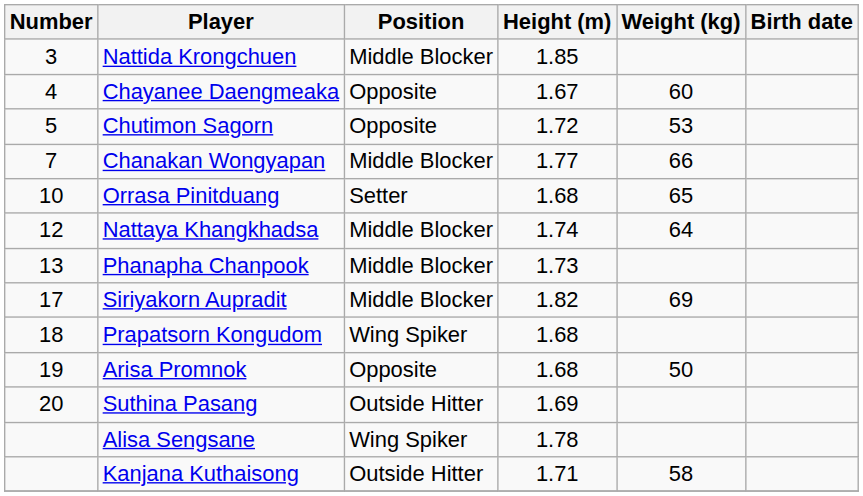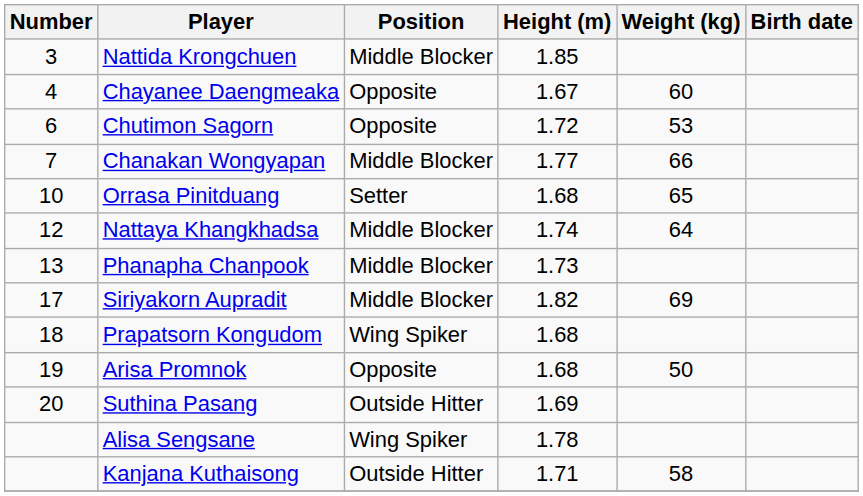 <table class=wikitable style="font-size:100%;">
 <tr>
 <th>Number</th>
 <th>Player</th>
 <th>Position</th>
 <th>Height (m)</th>
 <th>Weight (kg)</th>
 <th>Birth date</th>
 </tr>
 <tr>
 <td align=center>3</td>
 <td> <a href='#'>Nattida Krongchuen</a></td>
 <td>Middle Blocker</td>
 <td align=center>1.85</td>
 <td align=center></td>
 <td></td>
 </tr>
 <tr>
 <td align=center>4</td>
 <td> <a href='#'>Chayanee Daengmeaka</a></td>
 <td>Opposite</td>
 <td align=center>1.67</td>
 <td align=center>60</td>
 <td></td>
 </tr>
 <tr>
-<td align=center>5</td>
+<td align=center>6</td>
 <td> <a href='#'>Chutimon Sagorn</a></td>
 <td>Opposite</td>
 <td align=center>1.72</td>
 <td align=center>53</td>
 <td></td>
 </tr>
 <tr>
 <td align=center>7</td>
 <td> <a href='#'>Chanakan Wongyapan</a></td>
 <td>Middle Blocker</td>
 <td align=center>1.77</td>
 <td align=center>66</td>
 <td></td>
 </tr>
 <tr>
 <td align=center>10</td>
 <td> <a href='#'>Orrasa Pinitduang</a></td>
 <td>Setter</td>
 <td align=center>1.68</td>
 <td align=center>65</td>
 <td></td>
 </tr>
 <tr>
 <td align=center>12</td>
 <td> <a href='#'>Nattaya Khangkhadsa</a></td>
 <td>Middle Blocker</td>
 <td align=center>1.74</td>
 <td align=center>64</td>
 <td></td>
 </tr>
 <tr>
 <td align=center>13</td>
 <td> <a href='#'>Phanapha Chanpook</a></td>
 <td>Middle Blocker</td>
 <td align=center>1.73</td>
 <td align=center></td>
 <td></td>
 </tr>
 <tr>
 <td align=center>17</td>
 <td> <a href='#'>Siriyakorn Aupradit</a></td>
 <td>Middle Blocker</td>
 <td align=center>1.82</td>
 <td align=center>69</td>
 <td></td>
 </tr>
 <tr>
 <td align=center>18</td>
 <td> <a href='#'>Prapatsorn Kongudom</a></td>
 <td>Wing Spiker</td>
 <td align=center>1.68</td>
 <td align=center></td>
 <td></td>
 </tr>
 <tr>
 <td align=center>19</td>
 <td> <a href='#'>Arisa Promnok</a></td>
 <td>Opposite</td>
 <td align=center>1.68</td>
 <td align=center>50</td>
 <td></td>
 </tr>
 <tr>
 <td align=center>20</td>
 <td> <a href='#'>Suthina Pasang</a></td>
 <td>Outside Hitter</td>
 <td align=center>1.69</td>
 <td align=center></td>
 <td></td>
 </tr>
 <tr>
 <td align=center></td>
 <td> <a href='#'>Alisa Sengsane</a></td>
 <td>Wing Spiker</td>
 <td align=center>1.78</td>
 <td align=center></td>
 <td></td>
 </tr>
 <tr>
 <td align=center></td>
 <td> <a href='#'>Kanjana Kuthaisong</a></td>
 <td>Outside Hitter</td>
 <td align=center>1.71</td>
 <td align=center>58</td>
 <td></td>
 </tr>
 <tr>
 </tr>
 </table>
